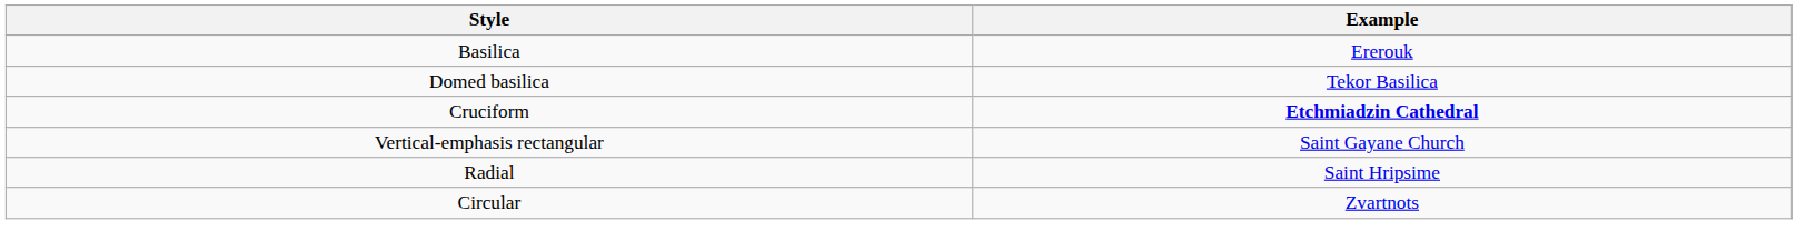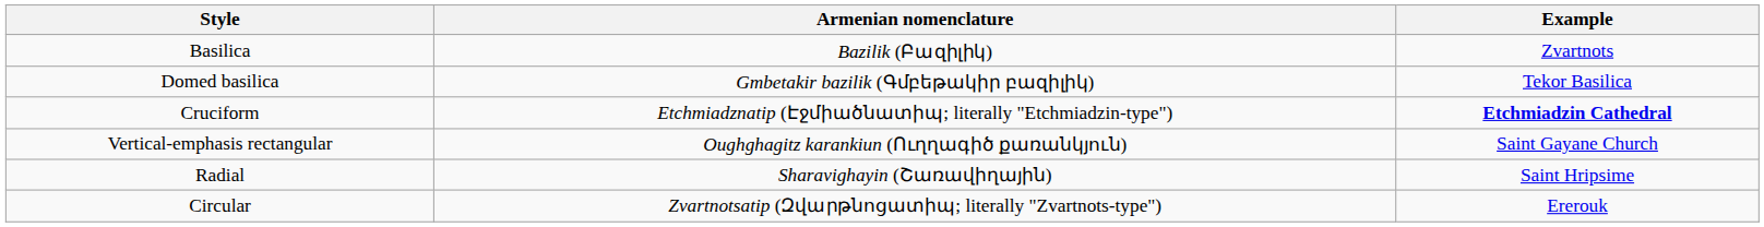 <table class="wikitable" style="margin:1em auto; width:75%; text-align:center">
 <tr>
 <th>Style</th>
+<th>Armenian nomenclature</th>
 <th>Example</th>
 </tr>
 <tr>
 <td>Basilica</td>
-<td><a href='#'>Ererouk</a></td>
+<td><em>Bazilik</em> (Բազիլիկ)</td>
+<td><a href='#'>Zvartnots</a></td>
 </tr>
 <tr>
 <td>Domed basilica</td>
+<td><em>Gmbetakir bazilik</em> (Գմբեթակիր բազիլիկ)</td>
 <td><a href='#'>Tekor Basilica</a></td>
 </tr>
 <tr>
 <td>Cruciform</td>
+<td><em>Etchmiadznatip</em> (Էջմիածնատիպ; literally "Etchmiadzin-type")</td>
 <td><strong><a href='#'>Etchmiadzin Cathedral</a></strong></td>
 </tr>
 <tr>
 <td>Vertical-emphasis rectangular</td>
+<td><em>Oughghagitz karankiun</em> (Ուղղագիծ քառանկյուն)</td>
 <td><a href='#'>Saint Gayane Church</a></td>
 </tr>
 <tr>
 <td>Radial</td>
+<td><em>Sharavighayin</em> (Շառավիղային)</td>
 <td><a href='#'>Saint Hripsime</a></td>
 </tr>
 <tr>
 <td>Circular</td>
-<td><a href='#'>Zvartnots</a></td>
+<td><em>Zvartnotsatip</em> (Զվարթնոցատիպ; literally "Zvartnots-type")</td>
+<td><a href='#'>Ererouk</a></td>
 </tr>
 </table>
